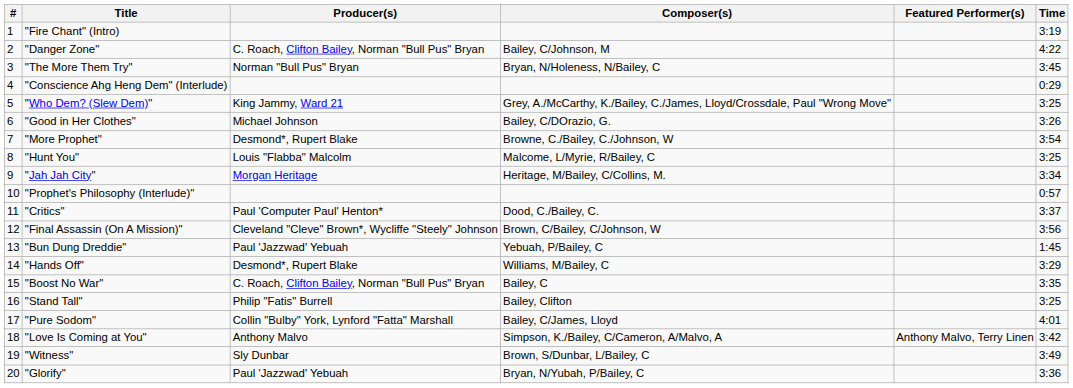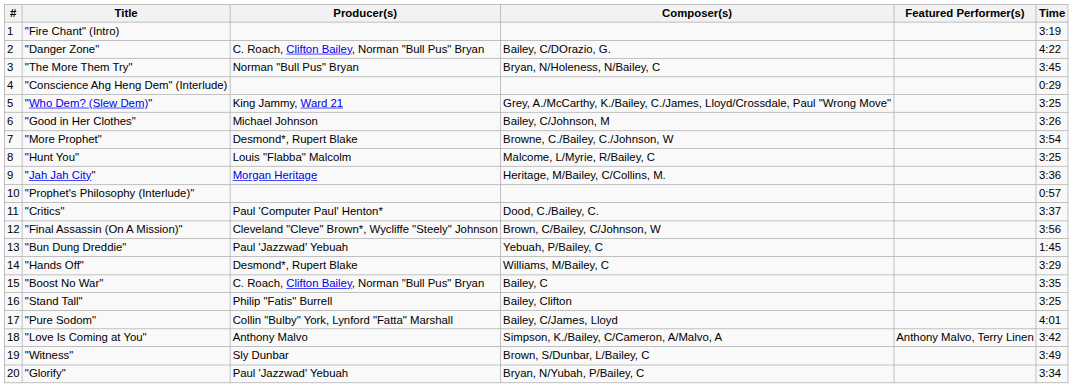 <table class="wikitable">
 <tr>
 <th align="center">#</th>
 <th align="center">Title</th>
 <th align="center">Producer(s)</th>
 <th align="center">Composer(s)</th>
 <th align="center">Featured Performer(s)</th>
 <th align="center">Time</th>
 </tr>
 <tr>
 <td>1</td>
 <td>"Fire Chant" (Intro)</td>
 <td></td>
 <td></td>
 <td></td>
 <td>3:19</td>
 </tr>
 <tr>
 <td>2</td>
 <td>"Danger Zone"</td>
 <td>C. Roach, <a href='#'>Clifton Bailey</a>, Norman "Bull Pus" Bryan</td>
-<td>Bailey, C/Johnson, M</td>
+<td>Bailey, C/DOrazio, G.</td>
 <td></td>
 <td>4:22</td>
 </tr>
 <tr>
 <td>3</td>
 <td>"The More Them Try"</td>
 <td>Norman "Bull Pus" Bryan</td>
 <td>Bryan, N/Holeness, N/Bailey, C</td>
 <td></td>
 <td>3:45</td>
 </tr>
 <tr>
 <td>4</td>
 <td>"Conscience Ahg Heng Dem" (Interlude)</td>
 <td></td>
 <td></td>
 <td></td>
 <td>0:29</td>
 </tr>
 <tr>
 <td>5</td>
 <td>"<a href='#'>Who Dem? (Slew Dem)</a>"</td>
 <td>King Jammy, <a href='#'>Ward 21</a></td>
 <td>Grey, A./McCarthy, K./Bailey, C./James, Lloyd/Crossdale, Paul "Wrong Move"</td>
 <td></td>
 <td>3:25</td>
 </tr>
 <tr>
 <td>6</td>
 <td>"Good in Her Clothes"</td>
 <td>Michael Johnson</td>
-<td>Bailey, C/DOrazio, G.</td>
+<td>Bailey, C/Johnson, M</td>
 <td></td>
 <td>3:26</td>
 </tr>
 <tr>
 <td>7</td>
 <td>"More Prophet"</td>
 <td>Desmond*, Rupert Blake</td>
 <td>Browne, C./Bailey, C./Johnson, W</td>
 <td></td>
 <td>3:54</td>
 </tr>
 <tr>
 <td>8</td>
 <td>"Hunt You"</td>
 <td>Louis "Flabba" Malcolm</td>
 <td>Malcome, L/Myrie, R/Bailey, C</td>
 <td></td>
 <td>3:25</td>
 </tr>
 <tr>
 <td>9</td>
 <td>"<a href='#'>Jah Jah City</a>"</td>
 <td><a href='#'>Morgan Heritage</a></td>
 <td>Heritage, M/Bailey, C/Collins, M.</td>
 <td></td>
-<td>3:34</td>
+<td>3:36</td>
 </tr>
 <tr>
 <td>10</td>
 <td>"Prophet's Philosophy (Interlude)"</td>
 <td></td>
 <td></td>
 <td></td>
 <td>0:57</td>
 </tr>
 <tr>
 <td>11</td>
 <td>"Critics"</td>
 <td>Paul 'Computer Paul' Henton*</td>
 <td>Dood, C./Bailey, C.</td>
 <td></td>
 <td>3:37</td>
 </tr>
 <tr>
 <td>12</td>
 <td>"Final Assassin (On A Mission)"</td>
 <td>Cleveland "Cleve" Brown*, Wycliffe "Steely" Johnson</td>
 <td>Brown, C/Bailey, C/Johnson, W</td>
 <td></td>
 <td>3:56</td>
 </tr>
 <tr>
 <td>13</td>
 <td>"Bun Dung Dreddie"</td>
 <td>Paul 'Jazzwad' Yebuah</td>
 <td>Yebuah, P/Bailey, C</td>
 <td></td>
 <td>1:45</td>
 </tr>
 <tr>
 <td>14</td>
 <td>"Hands Off"</td>
 <td>Desmond*, Rupert Blake</td>
 <td>Williams, M/Bailey, C</td>
 <td></td>
 <td>3:29</td>
 </tr>
 <tr>
 <td>15</td>
 <td>"Boost No War"</td>
 <td>C. Roach, <a href='#'>Clifton Bailey</a>, Norman "Bull Pus" Bryan</td>
 <td>Bailey, C</td>
 <td></td>
 <td>3:35</td>
 </tr>
 <tr>
 <td>16</td>
 <td>"Stand Tall"</td>
 <td>Philip "Fatis" Burrell</td>
 <td>Bailey, Clifton</td>
 <td></td>
 <td>3:25</td>
 </tr>
 <tr>
 <td>17</td>
 <td>"Pure Sodom"</td>
 <td>Collin "Bulby" York, Lynford "Fatta" Marshall</td>
 <td>Bailey, C/James, Lloyd</td>
 <td></td>
 <td>4:01</td>
 </tr>
 <tr>
 <td>18</td>
 <td>"Love Is Coming at You"</td>
 <td>Anthony Malvo</td>
 <td>Simpson, K./Bailey, C/Cameron, A/Malvo, A</td>
 <td>Anthony Malvo, Terry Linen</td>
 <td>3:42</td>
 </tr>
 <tr>
 <td>19</td>
 <td>"Witness"</td>
 <td>Sly Dunbar</td>
 <td>Brown, S/Dunbar, L/Bailey, C</td>
 <td></td>
 <td>3:49</td>
 </tr>
 <tr>
 <td>20</td>
 <td>"Glorify"</td>
 <td>Paul 'Jazzwad' Yebuah</td>
 <td>Bryan, N/Yubah, P/Bailey, C</td>
 <td></td>
-<td>3:36</td>
+<td>3:34</td>
 </tr>
 </table>
